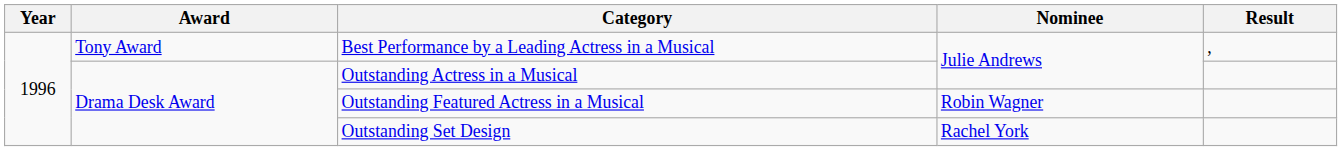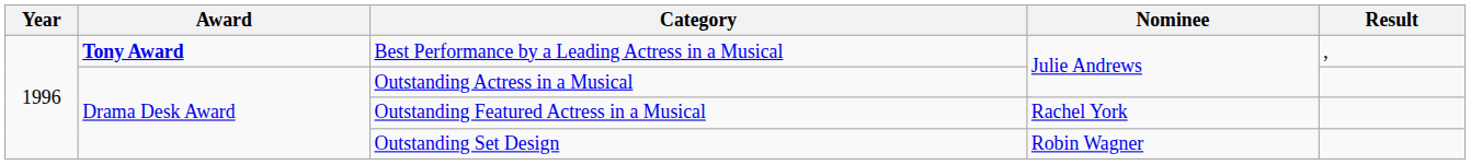 <table class="wikitable" width="95%">
 <tr>
 <th width="5%">Year</th>
 <th width="20%">Award</th>
 <th width="45%">Category</th>
 <th width="20%">Nominee</th>
 <th width="10%">Result</th>
 </tr>
 <tr>
 <td rowspan="4" align="center">1996</td>
-<td><a href='#'>Tony Award</a></td>
+<td><strong><a href='#'>Tony Award</a></strong></td>
 <td><a href='#'>Best Performance by a Leading Actress in a Musical</a></td>
 <td rowspan="2"><a href='#'>Julie Andrews</a></td>
 <td>, </td>
 </tr>
 <tr>
 <td rowspan="3"><a href='#'>Drama Desk Award</a></td>
 <td><a href='#'>Outstanding Actress in a Musical</a></td>
 <td></td>
 </tr>
 <tr>
 <td><a href='#'>Outstanding Featured Actress in a Musical</a></td>
-<td><a href='#'>Robin Wagner</a></td>
+<td><a href='#'>Rachel York</a></td>
 <td></td>
 </tr>
 <tr>
 <td><a href='#'>Outstanding Set Design</a></td>
-<td><a href='#'>Rachel York</a></td>
+<td><a href='#'>Robin Wagner</a></td>
 <td></td>
 </tr>
 </table>
